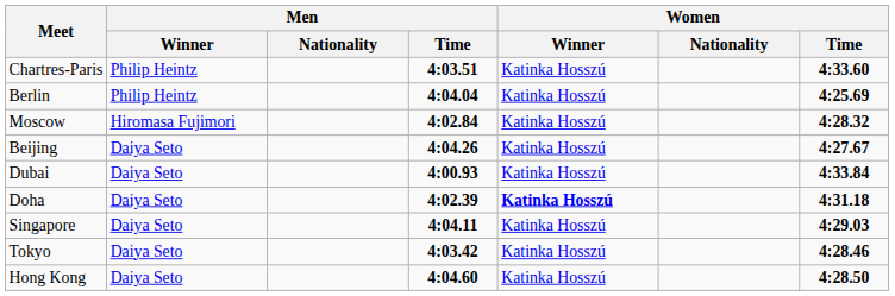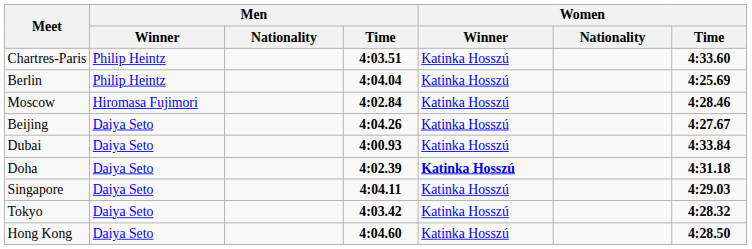 <table class="wikitable">
 <tr>
 <th rowspan="2">Meet</th>
 <th colspan="3">Men</th>
 <th colspan="3">Women</th>
 </tr>
 <tr>
 <th width=150>Winner</th>
 <th width=130>Nationality</th>
 <th width=80>Time</th>
 <th width=150>Winner</th>
 <th width=130>Nationality</th>
 <th width=80>Time</th>
 </tr>
 <tr>
 <td>Chartres-Paris</td>
 <td><a href='#'>Philip Heintz</a></td>
 <td></td>
 <td align=center><strong>4:03.51</strong></td>
 <td><a href='#'>Katinka Hosszú</a></td>
 <td></td>
 <td align=center><strong>4:33.60</strong></td>
 </tr>
 <tr>
 <td>Berlin</td>
 <td><a href='#'>Philip Heintz</a></td>
 <td></td>
 <td align=center><strong>4:04.04</strong></td>
 <td><a href='#'>Katinka Hosszú</a></td>
 <td></td>
 <td align=center><strong>4:25.69</strong></td>
 </tr>
 <tr>
 <td>Moscow</td>
 <td><a href='#'>Hiromasa Fujimori</a></td>
 <td></td>
 <td align=center><strong>4:02.84</strong></td>
 <td><a href='#'>Katinka Hosszú</a></td>
 <td></td>
-<td align=center><strong>4:28.32</strong></td>
+<td align=center><strong>4:28.46</strong></td>
 </tr>
 <tr>
 <td>Beijing</td>
 <td><a href='#'>Daiya Seto</a></td>
 <td></td>
 <td align=center><strong>4:04.26</strong></td>
 <td><a href='#'>Katinka Hosszú</a></td>
 <td></td>
 <td align=center><strong>4:27.67</strong></td>
 </tr>
 <tr>
 <td>Dubai</td>
 <td><a href='#'>Daiya Seto</a></td>
 <td></td>
 <td align=center><strong>4:00.93</strong></td>
 <td><a href='#'>Katinka Hosszú</a></td>
 <td></td>
 <td align=center><strong>4:33.84</strong></td>
 </tr>
 <tr>
 <td>Doha</td>
 <td><a href='#'>Daiya Seto</a></td>
 <td></td>
 <td align=center><strong>4:02.39</strong></td>
 <td><strong><a href='#'>Katinka Hosszú</a></strong></td>
 <td></td>
 <td align=center><strong>4:31.18</strong></td>
 </tr>
 <tr>
 <td>Singapore</td>
 <td><a href='#'>Daiya Seto</a></td>
 <td></td>
 <td align=center><strong>4:04.11</strong></td>
 <td><a href='#'>Katinka Hosszú</a></td>
 <td></td>
 <td align=center><strong>4:29.03</strong></td>
 </tr>
 <tr>
 <td>Tokyo</td>
 <td><a href='#'>Daiya Seto</a></td>
 <td></td>
 <td align=center><strong>4:03.42</strong></td>
 <td><a href='#'>Katinka Hosszú</a></td>
 <td></td>
-<td align=center><strong>4:28.46</strong></td>
+<td align=center><strong>4:28.32</strong></td>
 </tr>
 <tr>
 <td>Hong Kong</td>
 <td><a href='#'>Daiya Seto</a></td>
 <td></td>
 <td align=center><strong>4:04.60</strong></td>
 <td><a href='#'>Katinka Hosszú</a></td>
 <td></td>
 <td align=center><strong>4:28.50</strong></td>
 </tr>
 </table>
